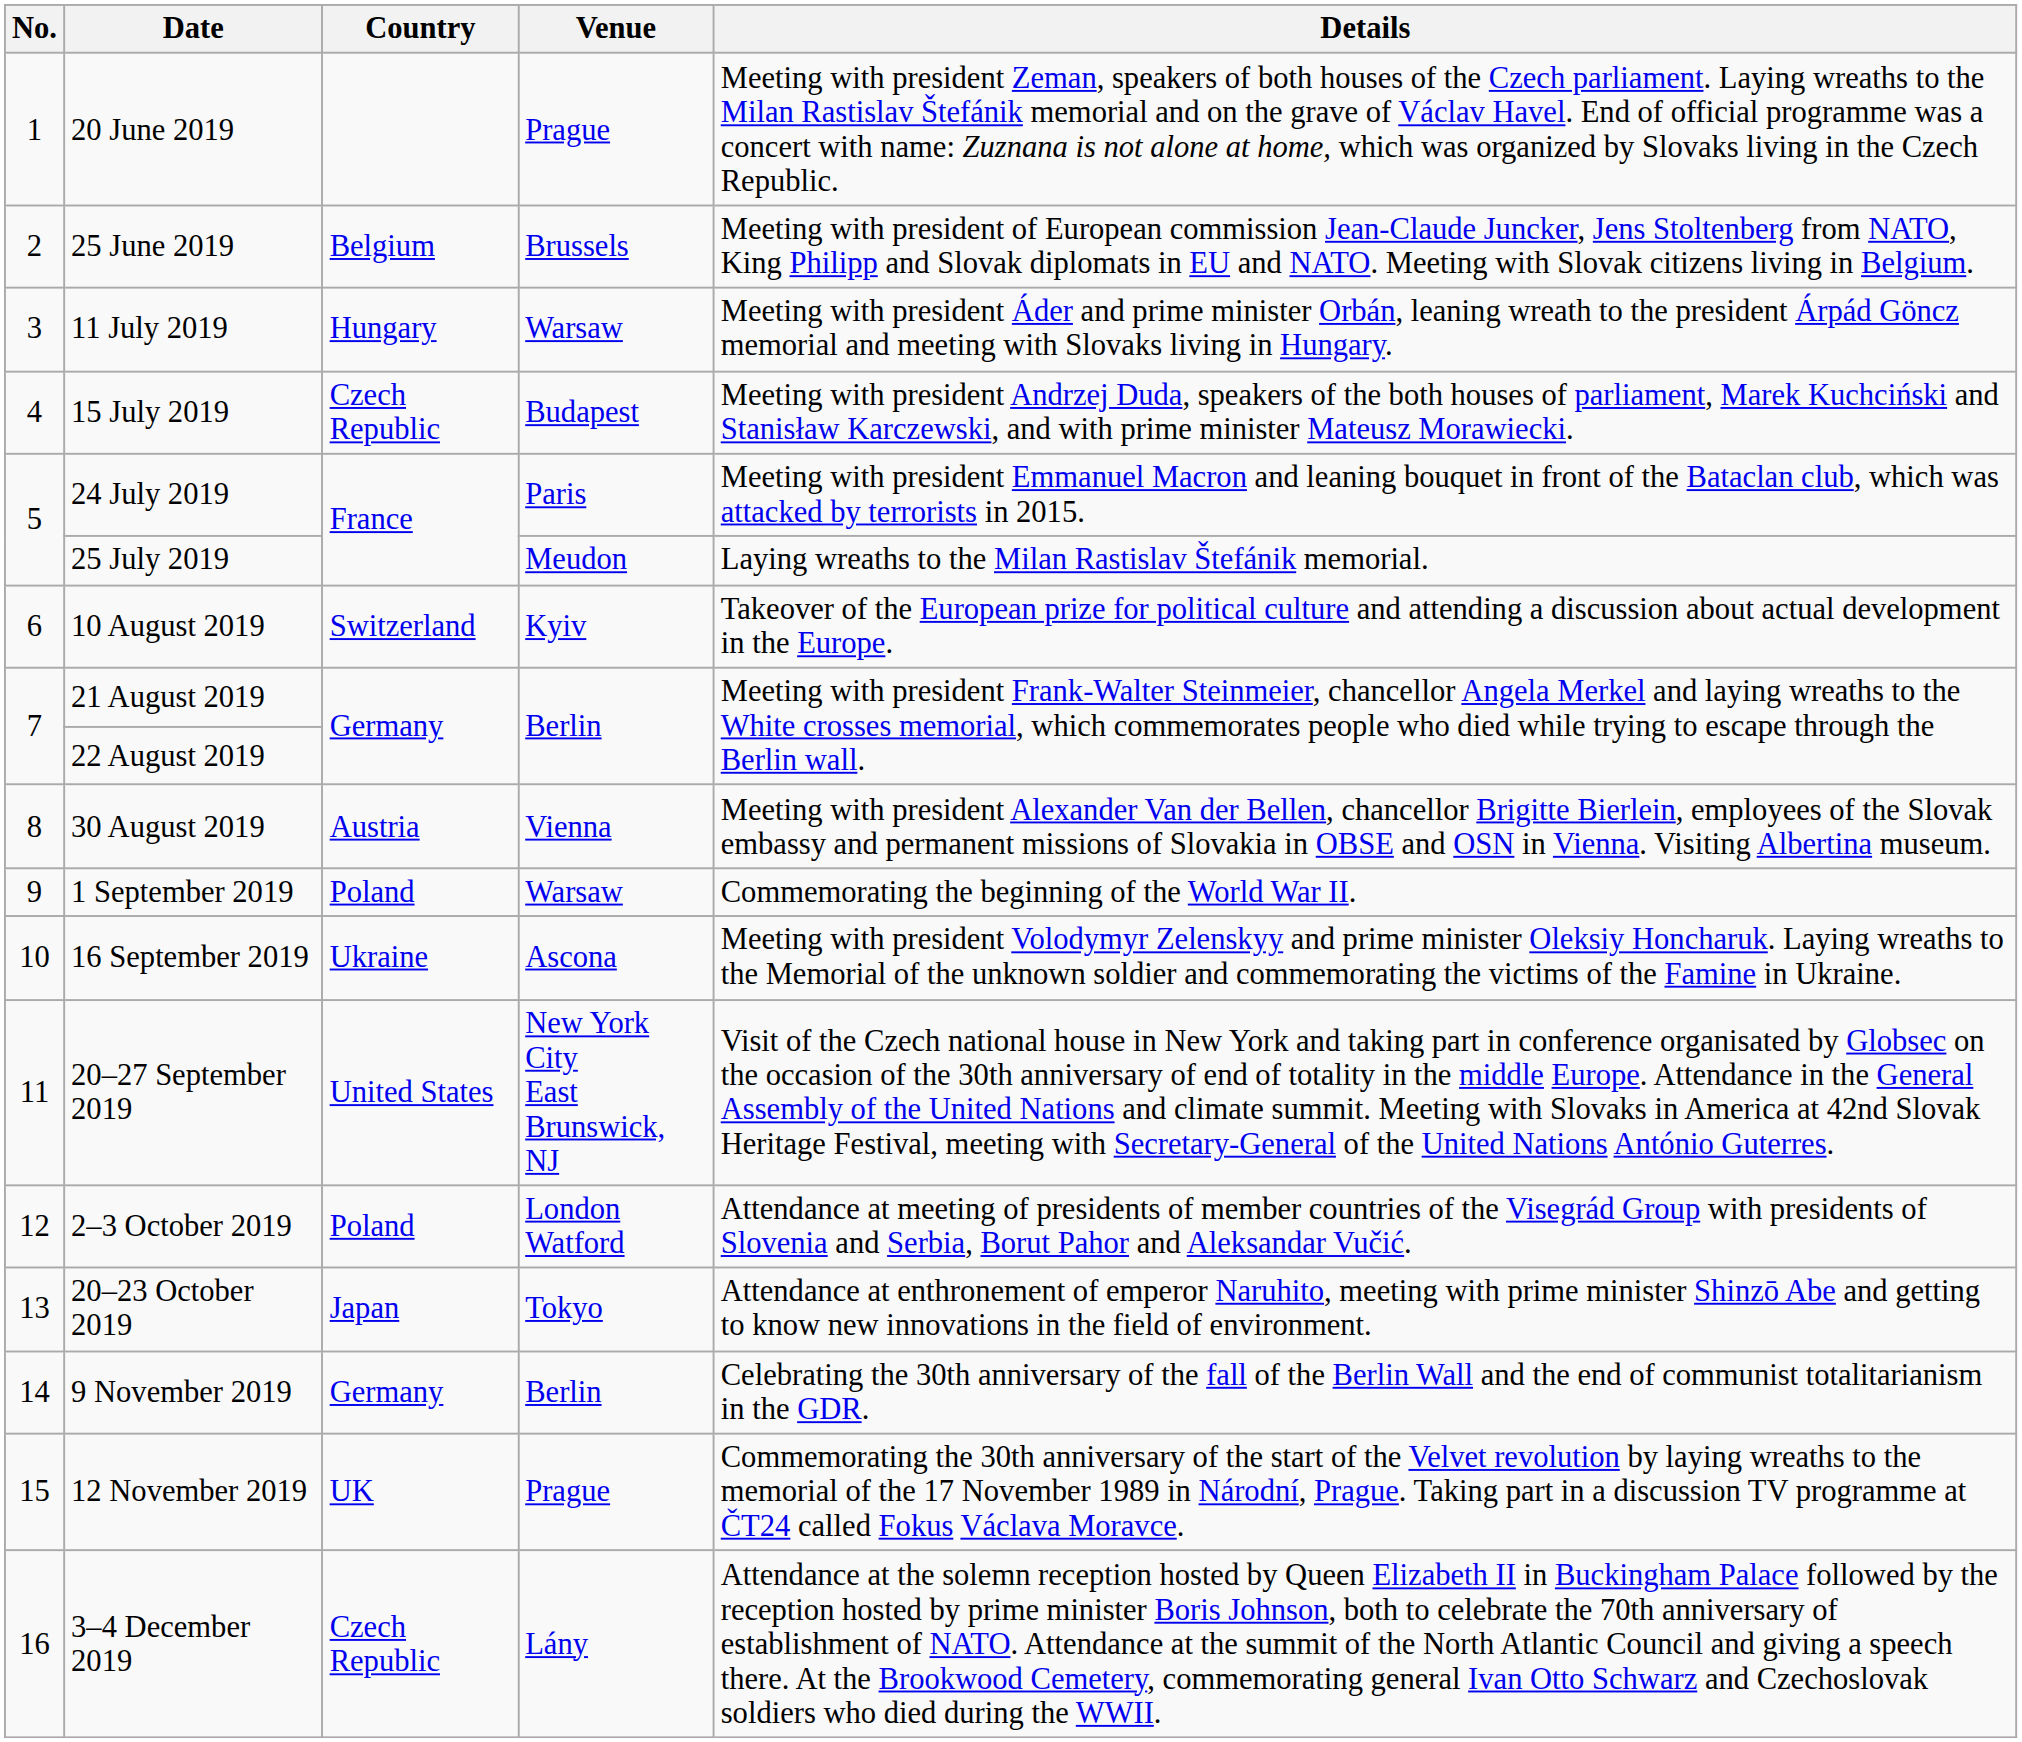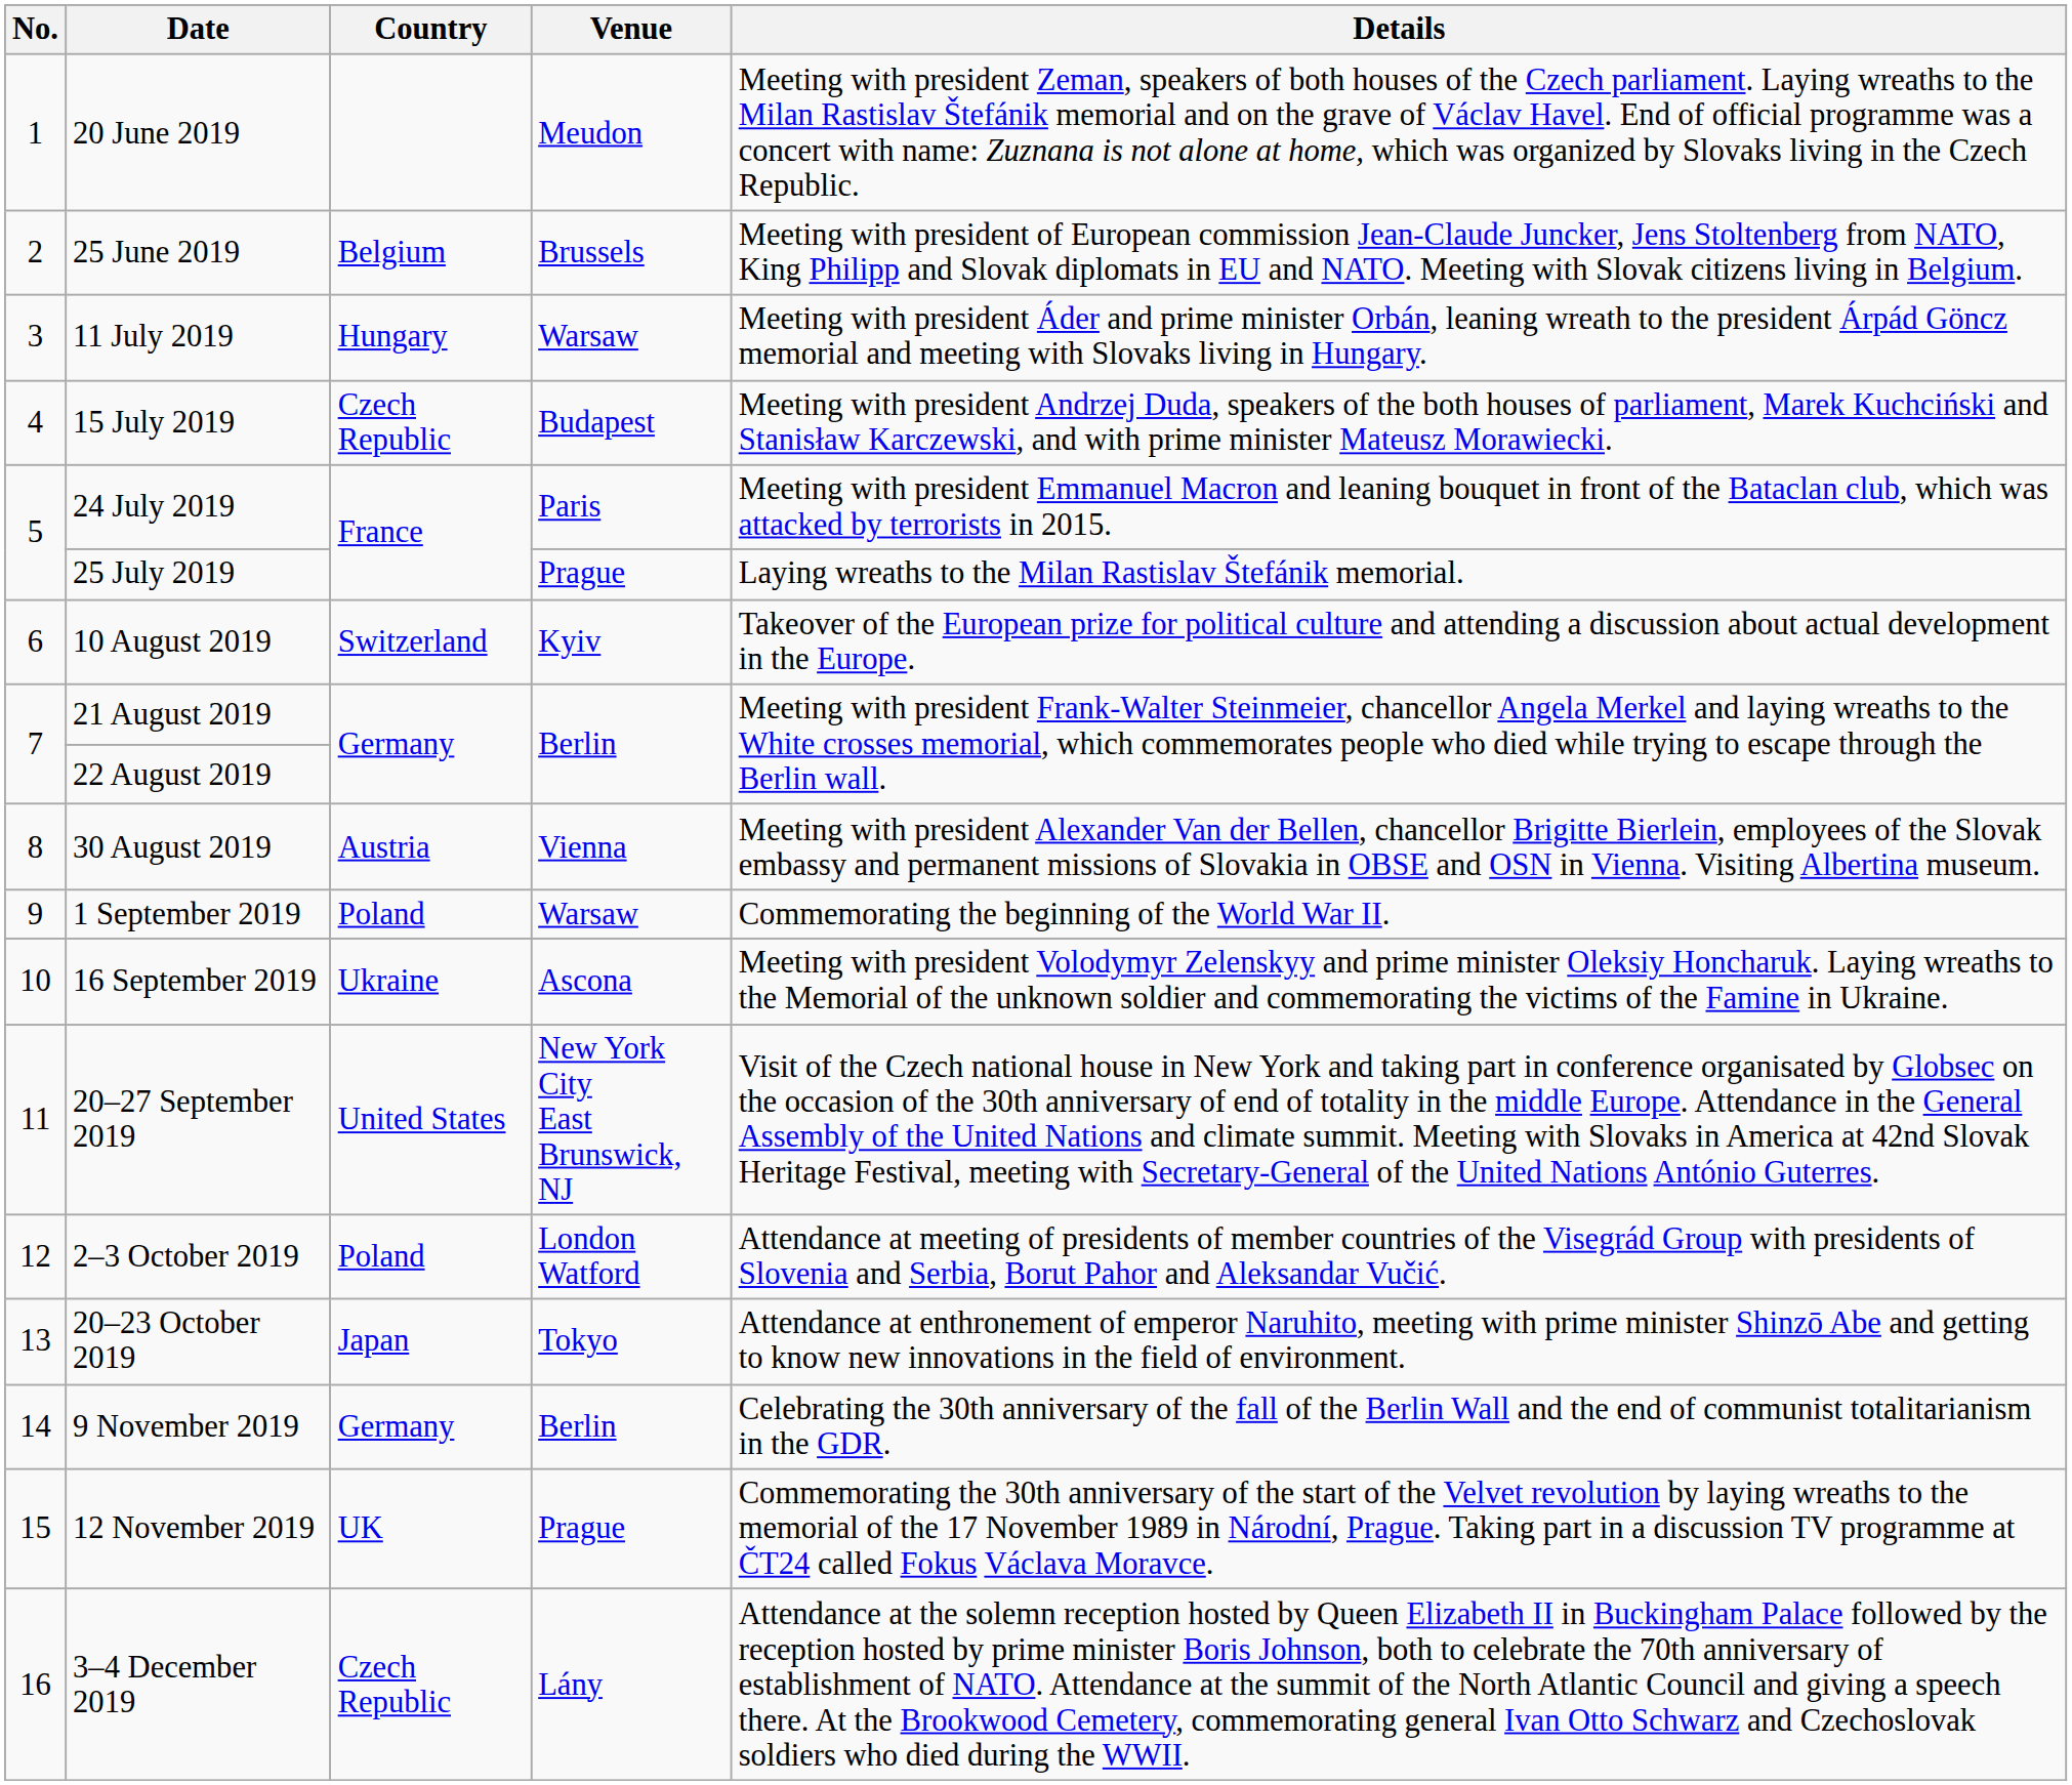 <table class="wikitable">
 <tr>
 <th width="20" align="center">No.</th>
 <th width="128" align="center">Date</th>
 <th width="95" align="center">Country</th>
 <th width="95" align="center">Venue</th>
 <th width="675" align="center">Details</th>
 </tr>
 <tr>
 <td align="center">1</td>
 <td align="left">20 June 2019</td>
 <td align="left"></td>
-<td align="left"><a href='#'>Prague</a></td>
+<td><a href='#'>Meudon</a></td>
 <td align="left">Meeting with president <a href='#'>Zeman</a>, speakers of both houses of the <a href='#'>Czech parliament</a>. Laying wreaths to the <a href='#'>Milan Rastislav Štefánik</a> memorial and on the grave of <a href='#'>Václav Havel</a>. End of official programme was a concert with name: <em>Zuznana is not alone at home,</em> which was organized by Slovaks living in the Czech Republic.</td>
 </tr>
 <tr>
 <td align="center">2</td>
 <td align="left">25 June 2019</td>
 <td align="left"> <a href='#'>Belgium</a></td>
 <td align="left"><a href='#'>Brussels</a></td>
 <td align="left">Meeting with president of European commission <a href='#'>Jean-Claude Juncker</a>, <a href='#'>Jens Stoltenberg</a> from <a href='#'>NATO</a>, King <a href='#'>Philipp</a> and Slovak diplomats in <a href='#'>EU</a> and <a href='#'>NATO</a>. Meeting with Slovak citizens living in <a href='#'>Belgium</a>.</td>
 </tr>
 <tr>
 <td align="center">3</td>
 <td align="left">11 July 2019</td>
 <td align="left"> <a href='#'>Hungary</a></td>
 <td align="left"><a href='#'>Warsaw</a></td>
 <td align="left">Meeting with president <a href='#'>Áder</a> and prime minister <a href='#'>Orbán</a>, leaning wreath to the president <a href='#'>Árpád Göncz</a> memorial and meeting with Slovaks living in <a href='#'>Hungary</a>.</td>
 </tr>
 <tr>
 <td align="center">4</td>
 <td align="left">15 July 2019</td>
 <td align="left"> <a href='#'>Czech Republic</a></td>
 <td align="left"><a href='#'>Budapest</a></td>
 <td align="left">Meeting with president <a href='#'>Andrzej Duda</a>, speakers of the both houses of <a href='#'>parliament</a>, <a href='#'>Marek Kuchciński</a> and <a href='#'>Stanisław Karczewski</a>, and with prime minister <a href='#'>Mateusz Morawiecki</a>.</td>
 </tr>
 <tr>
 <td rowspan="2" align="center">5</td>
 <td align="left">24 July 2019</td>
 <td rowspan="2" align="left"> <a href='#'>France</a></td>
 <td align="left"><a href='#'>Paris</a></td>
 <td align="left">Meeting with president <a href='#'>Emmanuel Macron</a> and leaning bouquet in front of the <a href='#'>Bataclan club</a>, which was <a href='#'>attacked by terrorists</a> in 2015.</td>
 </tr>
 <tr>
 <td>25 July 2019</td>
-<td><a href='#'>Meudon</a></td>
+<td align="left"><a href='#'>Prague</a></td>
 <td>Laying wreaths to the <a href='#'>Milan Rastislav Štefánik</a> memorial.</td>
 </tr>
 <tr>
 <td align="center">6</td>
 <td align="left">10 August 2019</td>
 <td align="left"> <a href='#'>Switzerland</a></td>
 <td align="left"><a href='#'>Kyiv</a></td>
 <td align="left">Takeover of the <a href='#'>European prize for political culture</a> and attending a discussion about actual development in the <a href='#'>Europe</a>.</td>
 </tr>
 <tr>
 <td rowspan="2" align="center">7</td>
 <td align="left">21 August 2019</td>
 <td rowspan="2" align="left"> <a href='#'>Germany</a></td>
 <td rowspan="2" align="left"><a href='#'>Berlin</a></td>
 <td rowspan="2" align="left">Meeting with president <a href='#'>Frank-Walter Steinmeier</a>, chancellor <a href='#'>Angela Merkel</a> and laying wreaths to the <a href='#'>White crosses memorial</a>, which commemorates people who died while trying to escape through the <a href='#'>Berlin wall</a>.</td>
 </tr>
 <tr>
 <td>22 August 2019</td>
 </tr>
 <tr>
 <td align="center">8</td>
 <td align="left">30 August 2019</td>
 <td align="left"> <a href='#'>Austria</a></td>
 <td align="left"><a href='#'>Vienna</a></td>
 <td align="left">Meeting with president <a href='#'>Alexander Van der Bellen</a>, chancellor <a href='#'>Brigitte Bierlein</a>, employees of the Slovak embassy and permanent missions of Slovakia in <a href='#'>OBSE</a> and <a href='#'>OSN</a> in <a href='#'>Vienna</a>. Visiting <a href='#'>Albertina</a> museum.</td>
 </tr>
 <tr>
 <td align="center">9</td>
 <td align="left">1 September 2019</td>
 <td align="left"> <a href='#'>Poland</a></td>
 <td align="left"><a href='#'>Warsaw</a></td>
 <td align="left">Commemorating the beginning of the <a href='#'>World War II</a>.</td>
 </tr>
 <tr>
 <td align="center">10</td>
 <td align="left">16 September 2019</td>
 <td align="left"> <a href='#'>Ukraine</a></td>
 <td align="left"><a href='#'>Ascona</a></td>
 <td align="left">Meeting with president <a href='#'>Volodymyr Zelenskyy</a> and prime minister <a href='#'>Oleksiy Honcharuk</a>. Laying wreaths to the Memorial of the unknown soldier and commemorating the victims of the <a href='#'>Famine</a> in Ukraine.</td>
 </tr>
 <tr>
 <td align="center">11</td>
 <td align="left">20–27 September 2019</td>
 <td align="left"> <a href='#'>United States</a></td>
 <td align="left"><a href='#'>New York City</a><br><a href='#'>East Brunswick, NJ</a></td>
 <td align="left">Visit of the Czech national house in New York and taking part in conference organisated by <a href='#'>Globsec</a> on the occasion of the 30th anniversary of end of totality in the <a href='#'>middle</a> <a href='#'>Europe</a>. Attendance in the <a href='#'>General Assembly of the United Nations</a> and climate summit. Meeting with Slovaks in America at 42nd Slovak Heritage Festival, meeting with <a href='#'>Secretary-General</a> of the <a href='#'>United Nations</a> <a href='#'>António Guterres</a>.</td>
 </tr>
 <tr>
 <td align="center">12</td>
 <td align="left">2–3 October 2019</td>
 <td align="left"> <a href='#'>Poland</a></td>
 <td align="left"><a href='#'>London</a><br><a href='#'>Watford</a></td>
 <td align="left">Attendance at meeting of presidents of member countries of the <a href='#'>Visegrád Group</a> with presidents of <a href='#'>Slovenia</a> and <a href='#'>Serbia</a>, <a href='#'>Borut Pahor</a> and <a href='#'>Aleksandar Vučić</a>.</td>
 </tr>
 <tr>
 <td align="center">13</td>
 <td align="left">20–23 October 2019</td>
 <td align="left"> <a href='#'>Japan</a></td>
 <td align="left"><a href='#'>Tokyo</a></td>
 <td align="left">Attendance at enthronement of emperor <a href='#'>Naruhito</a>, meeting with prime minister <a href='#'>Shinzō Abe</a> and getting to know new innovations in the field of environment.</td>
 </tr>
 <tr>
 <td align="center">14</td>
 <td align="left">9 November 2019</td>
 <td align="left"> <a href='#'>Germany</a></td>
 <td align="left"><a href='#'>Berlin</a></td>
 <td align="left">Celebrating the 30th anniversary of the <a href='#'>fall</a> of the <a href='#'>Berlin Wall</a> and the end of communist totalitarianism in the <a href='#'>GDR</a>.</td>
 </tr>
 <tr>
 <td align="center">15</td>
 <td align="left">12 November 2019</td>
 <td align="left"> <a href='#'>UK</a></td>
 <td align="left"><a href='#'>Prague</a></td>
 <td align="left">Commemorating the 30th anniversary of the start of the <a href='#'>Velvet revolution</a> by laying wreaths to the memorial of the 17 November 1989 in <a href='#'>Národní</a>, <a href='#'>Prague</a>. Taking part in a discussion TV programme at <a href='#'>ČT24</a> called <a href='#'>Fokus</a> <a href='#'>Václava Moravce</a>.</td>
 </tr>
 <tr>
 <td align="center">16</td>
 <td align="left">3–4 December 2019</td>
 <td align="left"> <a href='#'>Czech Republic</a></td>
 <td align="left"><a href='#'>Lány</a></td>
 <td align="left">Attendance at the solemn reception hosted by Queen <a href='#'>Elizabeth II</a> in <a href='#'>Buckingham Palace</a> followed by the reception hosted by prime minister <a href='#'>Boris Johnson</a>, both to celebrate the 70th anniversary of establishment of <a href='#'>NATO</a>. Attendance at the summit of the North Atlantic Council and giving a speech there. At the <a href='#'>Brookwood Cemetery</a>, commemorating general <a href='#'>Ivan Otto Schwarz</a> and Czechoslovak soldiers who died during the <a href='#'>WWII</a>.</td>
 </tr>
 </table>
